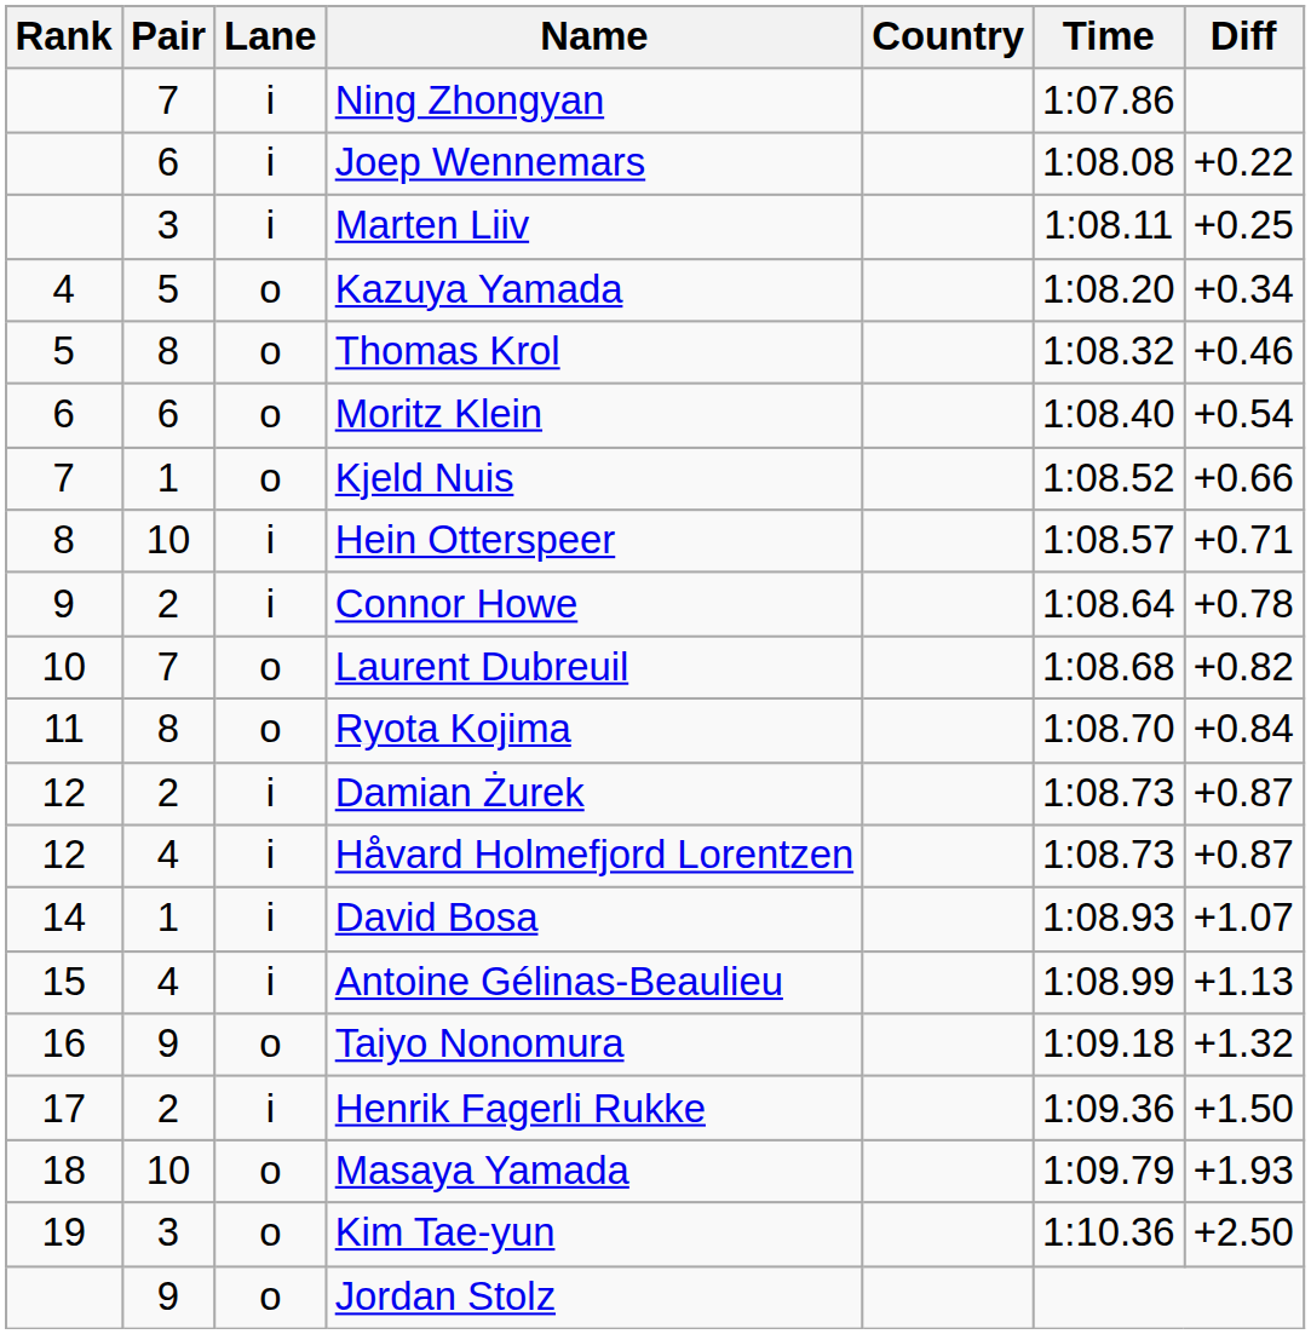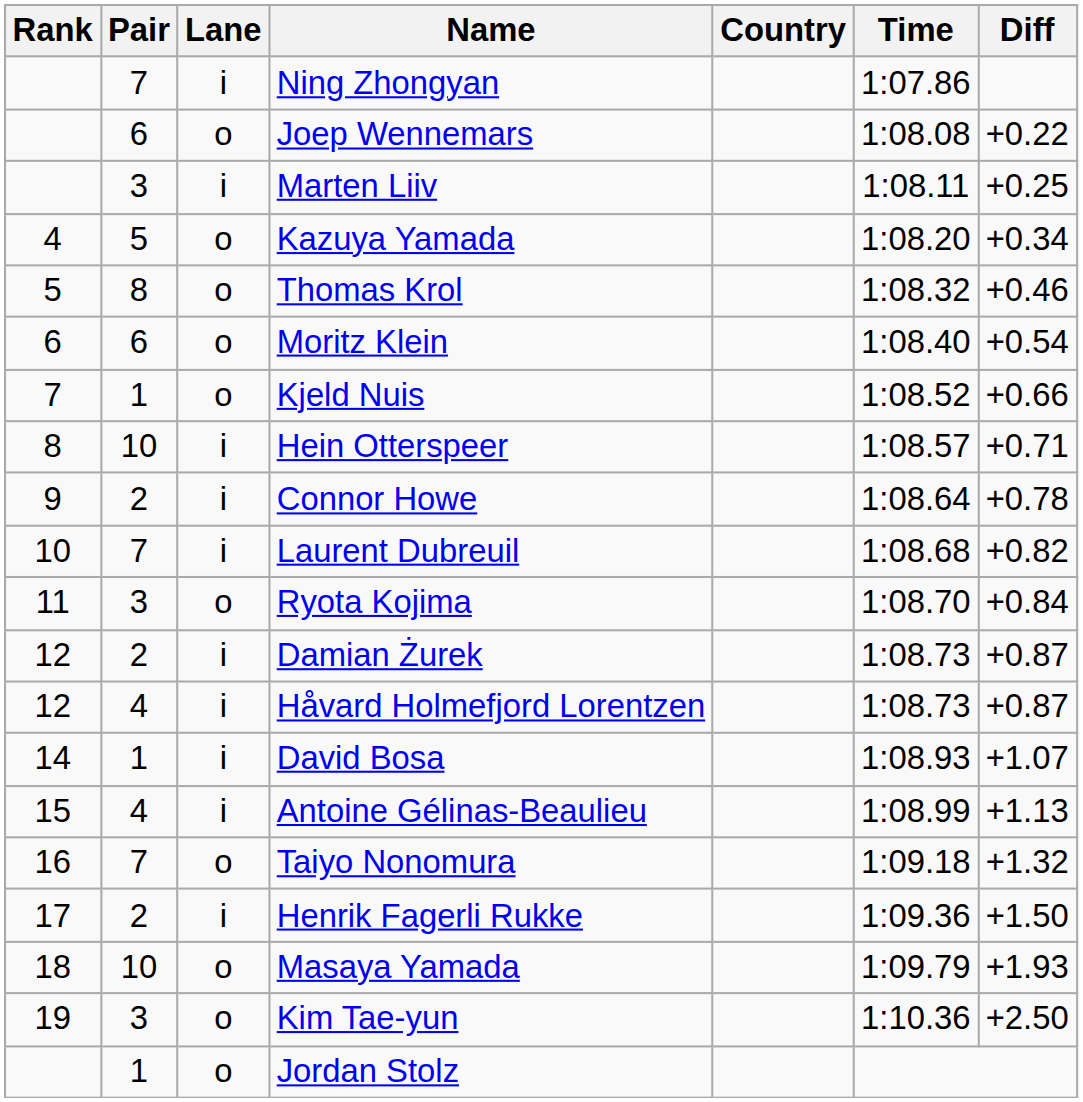 <table class="wikitable sortable" style="text-align:center">
 <tr>
 <th>Rank</th>
 <th>Pair</th>
 <th>Lane</th>
 <th>Name</th>
 <th>Country</th>
 <th>Time</th>
 <th>Diff</th>
 </tr>
 <tr>
 <td></td>
 <td>7</td>
 <td>i</td>
 <td align=left><a href='#'>Ning Zhongyan</a></td>
 <td align=left></td>
 <td>1:07.86</td>
 <td></td>
 </tr>
 <tr>
 <td></td>
 <td>6</td>
-<td>i</td>
+<td>o</td>
 <td align=left><a href='#'>Joep Wennemars</a></td>
 <td align=left></td>
 <td>1:08.08</td>
 <td>+0.22</td>
 </tr>
 <tr>
 <td></td>
 <td>3</td>
 <td>i</td>
 <td align=left><a href='#'>Marten Liiv</a></td>
 <td align=left></td>
 <td>1:08.11</td>
 <td>+0.25</td>
 </tr>
 <tr>
 <td>4</td>
 <td>5</td>
 <td>o</td>
 <td align=left><a href='#'>Kazuya Yamada</a></td>
 <td align=left></td>
 <td>1:08.20</td>
 <td>+0.34</td>
 </tr>
 <tr>
 <td>5</td>
 <td>8</td>
 <td>o</td>
 <td align=left><a href='#'>Thomas Krol</a></td>
 <td align=left></td>
 <td>1:08.32</td>
 <td>+0.46</td>
 </tr>
 <tr>
 <td>6</td>
 <td>6</td>
 <td>o</td>
 <td align=left><a href='#'>Moritz Klein</a></td>
 <td align=left></td>
 <td>1:08.40</td>
 <td>+0.54</td>
 </tr>
 <tr>
 <td>7</td>
 <td>1</td>
 <td>o</td>
 <td align=left><a href='#'>Kjeld Nuis</a></td>
 <td align=left></td>
 <td>1:08.52</td>
 <td>+0.66</td>
 </tr>
 <tr>
 <td>8</td>
 <td>10</td>
 <td>i</td>
 <td align=left><a href='#'>Hein Otterspeer</a></td>
 <td align=left></td>
 <td>1:08.57</td>
 <td>+0.71</td>
 </tr>
 <tr>
 <td>9</td>
 <td>2</td>
 <td>i</td>
 <td align=left><a href='#'>Connor Howe</a></td>
 <td align=left></td>
 <td>1:08.64</td>
 <td>+0.78</td>
 </tr>
 <tr>
 <td>10</td>
 <td>7</td>
-<td>o</td>
+<td>i</td>
 <td align=left><a href='#'>Laurent Dubreuil</a></td>
 <td align=left></td>
 <td>1:08.68</td>
 <td>+0.82</td>
 </tr>
 <tr>
 <td>11</td>
-<td>8</td>
+<td>3</td>
 <td>o</td>
 <td align=left><a href='#'>Ryota Kojima</a></td>
 <td align=left></td>
 <td>1:08.70</td>
 <td>+0.84</td>
 </tr>
 <tr>
 <td>12</td>
 <td>2</td>
 <td>i</td>
 <td align=left><a href='#'>Damian Żurek</a></td>
 <td align=left></td>
 <td>1:08.73</td>
 <td>+0.87</td>
 </tr>
 <tr>
 <td>12</td>
 <td>4</td>
 <td>i</td>
 <td align=left><a href='#'>Håvard Holmefjord Lorentzen</a></td>
 <td align=left></td>
 <td>1:08.73</td>
 <td>+0.87</td>
 </tr>
 <tr>
 <td>14</td>
 <td>1</td>
 <td>i</td>
 <td align=left><a href='#'>David Bosa</a></td>
 <td align=left></td>
 <td>1:08.93</td>
 <td>+1.07</td>
 </tr>
 <tr>
 <td>15</td>
 <td>4</td>
 <td>i</td>
 <td align=left><a href='#'>Antoine Gélinas-Beaulieu</a></td>
 <td align=left></td>
 <td>1:08.99</td>
 <td>+1.13</td>
 </tr>
 <tr>
 <td>16</td>
-<td>9</td>
+<td>7</td>
 <td>o</td>
 <td align=left><a href='#'>Taiyo Nonomura</a></td>
 <td align=left></td>
 <td>1:09.18</td>
 <td>+1.32</td>
 </tr>
 <tr>
 <td>17</td>
 <td>2</td>
 <td>i</td>
 <td align=left><a href='#'>Henrik Fagerli Rukke</a></td>
 <td align=left></td>
 <td>1:09.36</td>
 <td>+1.50</td>
 </tr>
 <tr>
 <td>18</td>
 <td>10</td>
 <td>o</td>
 <td align=left><a href='#'>Masaya Yamada</a></td>
 <td align=left></td>
 <td>1:09.79</td>
 <td>+1.93</td>
 </tr>
 <tr>
 <td>19</td>
 <td>3</td>
 <td>o</td>
 <td align=left><a href='#'>Kim Tae-yun</a></td>
 <td align=left></td>
 <td>1:10.36</td>
 <td>+2.50</td>
 </tr>
 <tr>
 <td></td>
-<td>9</td>
+<td>1</td>
 <td>o</td>
 <td align=left><a href='#'>Jordan Stolz</a></td>
 <td align=left></td>
 <td colspan=2></td>
 </tr>
 </table>
